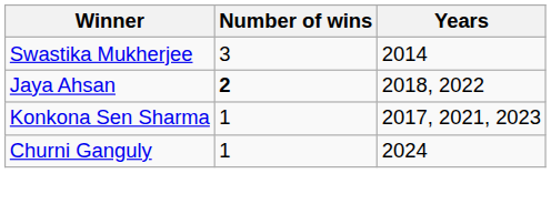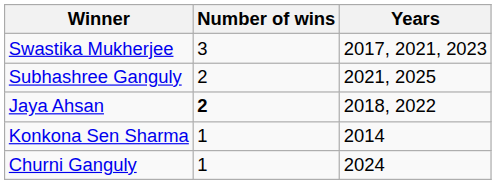 <table class="sortable wikitable">
 <tr>
 <th>Winner</th>
 <th>Number of wins</th>
 <th>Years</th>
 </tr>
 <tr>
 <td><a href='#'>Swastika Mukherjee</a></td>
 <td>3</td>
-<td>2014</td>
+<td>2017, 2021, 2023</td>
+</tr>
+<tr>
+<td><a href='#'>Subhashree Ganguly</a></td>
+<td>2</td>
+<td>2021, 2025</td>
 </tr>
 <tr>
 <td><a href='#'>Jaya Ahsan</a></td>
 <td><strong>2</strong></td>
 <td>2018, 2022</td>
 </tr>
 <tr>
 <td><a href='#'>Konkona Sen Sharma</a></td>
 <td>1</td>
-<td>2017, 2021, 2023</td>
+<td>2014</td>
 </tr>
 <tr>
 <td><a href='#'>Churni Ganguly</a></td>
 <td>1</td>
 <td>2024</td>
 </tr>
 </table>
